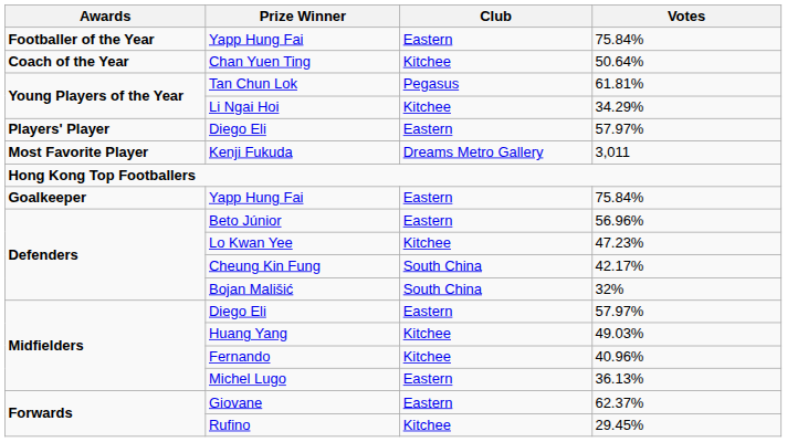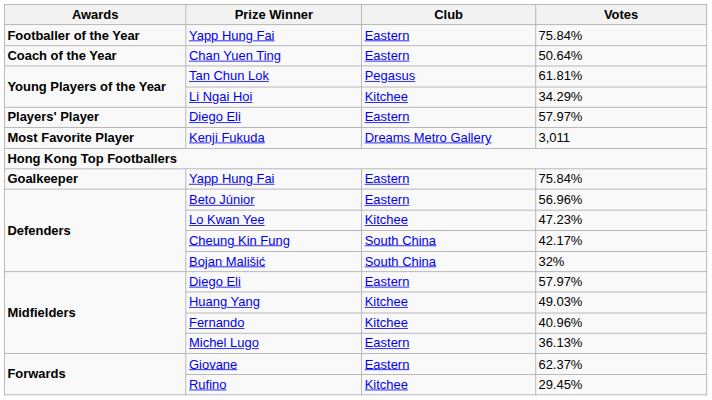 <table class="wikitable sortable" border="1">
 <tr>
 <th width="300">Awards</th>
 <th width="300">Prize Winner</th>
 <th width="300">Club</th>
 <th width="300">Votes</th>
 </tr>
 <tr>
 <td><strong>Footballer of the Year</strong></td>
 <td> <a href='#'>Yapp Hung Fai</a></td>
 <td><a href='#'>Eastern</a></td>
 <td>75.84%</td>
 </tr>
 <tr>
 <td><strong>Coach of the Year</strong></td>
 <td> <a href='#'>Chan Yuen Ting</a></td>
-<td><a href='#'>Kitchee</a></td>
+<td><a href='#'>Eastern</a></td>
 <td>50.64%</td>
 </tr>
 <tr>
 <td rowspan="2"><strong>Young Players of the Year</strong></td>
 <td> <a href='#'>Tan Chun Lok</a></td>
 <td><a href='#'>Pegasus</a></td>
 <td>61.81%</td>
 </tr>
 <tr>
 <td> <a href='#'>Li Ngai Hoi</a></td>
 <td><a href='#'>Kitchee</a></td>
 <td>34.29%</td>
 </tr>
 <tr>
 <td><strong>Players' Player</strong></td>
 <td> <a href='#'>Diego Eli</a></td>
 <td><a href='#'>Eastern</a></td>
 <td>57.97%</td>
 </tr>
 <tr>
 <td><strong>Most Favorite Player</strong></td>
 <td> <a href='#'>Kenji Fukuda</a></td>
 <td><a href='#'>Dreams Metro Gallery</a></td>
 <td>3,011</td>
 </tr>
 <tr>
 <td colspan="4"><strong>Hong Kong Top Footballers</strong></td>
 </tr>
 <tr>
 <td><strong>Goalkeeper</strong></td>
 <td> <a href='#'>Yapp Hung Fai</a></td>
 <td><a href='#'>Eastern</a></td>
 <td>75.84%</td>
 </tr>
 <tr>
 <td rowspan="4"><strong>Defenders</strong></td>
 <td> <a href='#'>Beto Júnior</a></td>
 <td><a href='#'>Eastern</a></td>
 <td>56.96%</td>
 </tr>
 <tr>
 <td> <a href='#'>Lo Kwan Yee</a></td>
 <td><a href='#'>Kitchee</a></td>
 <td>47.23%</td>
 </tr>
 <tr>
 <td> <a href='#'>Cheung Kin Fung</a></td>
 <td><a href='#'>South China</a></td>
 <td>42.17%</td>
 </tr>
 <tr>
 <td> <a href='#'>Bojan Mališić</a></td>
 <td><a href='#'>South China</a></td>
 <td>32%</td>
 </tr>
 <tr>
 <td rowspan="4"><strong>Midfielders</strong></td>
 <td> <a href='#'>Diego Eli</a></td>
 <td><a href='#'>Eastern</a></td>
 <td>57.97%</td>
 </tr>
 <tr>
 <td> <a href='#'>Huang Yang</a></td>
 <td><a href='#'>Kitchee</a></td>
 <td>49.03%</td>
 </tr>
 <tr>
 <td> <a href='#'>Fernando</a></td>
 <td><a href='#'>Kitchee</a></td>
 <td>40.96%</td>
 </tr>
 <tr>
 <td> <a href='#'>Michel Lugo</a></td>
 <td><a href='#'>Eastern</a></td>
 <td>36.13%</td>
 </tr>
 <tr>
 <td rowspan="2"><strong>Forwards</strong></td>
 <td> <a href='#'>Giovane</a></td>
 <td><a href='#'>Eastern</a></td>
 <td>62.37%</td>
 </tr>
 <tr>
 <td> <a href='#'>Rufino</a></td>
 <td><a href='#'>Kitchee</a></td>
 <td>29.45%</td>
 </tr>
 </table>
